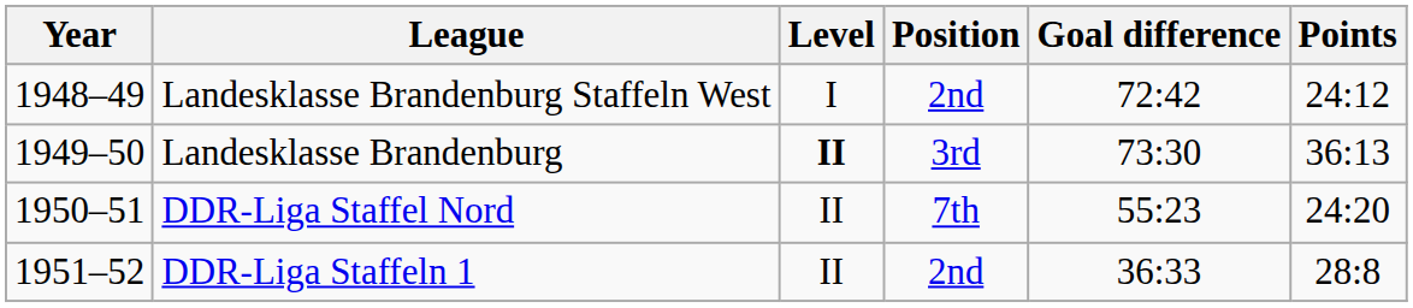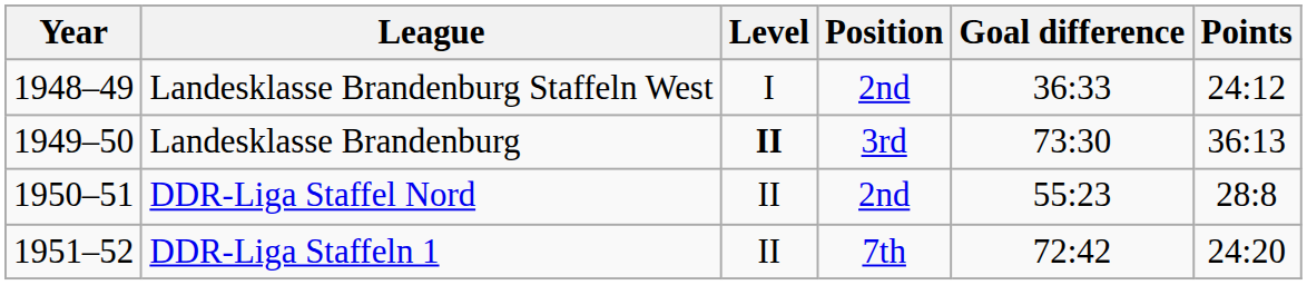 <table class="wikitable float-right">
 <tr align="center" bgcolor="#dfdfdf">
 <th>Year</th>
 <th>League</th>
 <th>Level</th>
 <th>Position</th>
 <th>Goal difference</th>
 <th>Points</th>
 </tr>
 <tr align="center">
 <td>1948–49</td>
 <td align="left">Landesklasse Brandenburg Staffeln West</td>
 <td>I</td>
 <td><a href='#'>2nd</a></td>
-<td>72:42</td>
+<td>36:33</td>
 <td>24:12</td>
 </tr>
 <tr align="center">
 <td>1949–50</td>
 <td align="left">Landesklasse Brandenburg</td>
 <td><strong>II</strong></td>
 <td><a href='#'>3rd</a></td>
 <td>73:30</td>
 <td>36:13</td>
 </tr>
 <tr align="center">
 <td>1950–51</td>
 <td align="left"><a href='#'>DDR-Liga Staffel Nord</a></td>
 <td>II</td>
-<td><a href='#'>7th</a></td>
+<td><a href='#'>2nd</a></td>
 <td>55:23</td>
-<td>24:20</td>
+<td>28:8</td>
 </tr>
 <tr align="center">
 <td>1951–52</td>
 <td align="left"><a href='#'>DDR-Liga Staffeln 1</a></td>
 <td>II</td>
-<td><a href='#'>2nd</a></td>
-<td>36:33</td>
-<td>28:8</td>
+<td><a href='#'>7th</a></td>
+<td>72:42</td>
+<td>24:20</td>
 </tr>
 </table>
